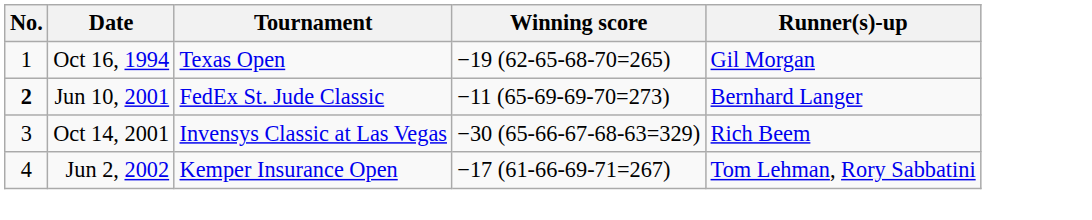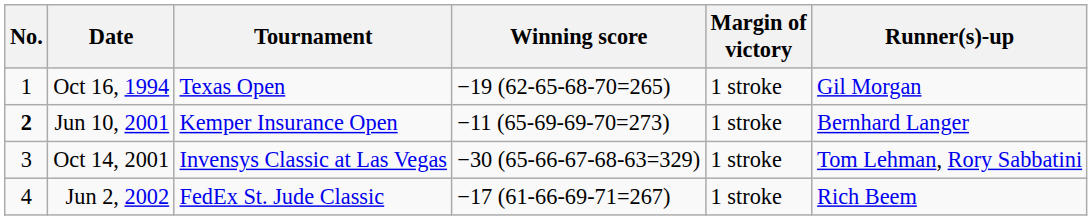 <table class="wikitable" style="font-size:95%;">
 <tr>
 <th>No.</th>
 <th>Date</th>
 <th>Tournament</th>
 <th>Winning score</th>
+<th>Margin of<br>victory</th>
 <th>Runner(s)-up</th>
 </tr>
 <tr>
 <td align=center>1</td>
 <td align=right>Oct 16, <a href='#'>1994</a></td>
 <td><a href='#'>Texas Open</a></td>
 <td>−19 (62-65-68-70=265)</td>
+<td>1 stroke</td>
 <td> <a href='#'>Gil Morgan</a></td>
 </tr>
 <tr>
 <td align=center><strong>2</strong></td>
 <td align=right>Jun 10, <a href='#'>2001</a></td>
-<td><a href='#'>FedEx St. Jude Classic</a></td>
+<td><a href='#'>Kemper Insurance Open</a></td>
 <td>−11 (65-69-69-70=273)</td>
+<td>1 stroke</td>
 <td> <a href='#'>Bernhard Langer</a></td>
 </tr>
 <tr>
 <td align=center>3</td>
 <td align=right>Oct 14, 2001</td>
 <td><a href='#'>Invensys Classic at Las Vegas</a></td>
 <td>−30 (65-66-67-68-63=329)</td>
-<td> <a href='#'>Rich Beem</a></td>
+<td>1 stroke</td>
+<td> <a href='#'>Tom Lehman</a>,  <a href='#'>Rory Sabbatini</a></td>
 </tr>
 <tr>
 <td align=center>4</td>
 <td align=right>Jun 2, <a href='#'>2002</a></td>
-<td><a href='#'>Kemper Insurance Open</a></td>
+<td><a href='#'>FedEx St. Jude Classic</a></td>
 <td>−17 (61-66-69-71=267)</td>
-<td> <a href='#'>Tom Lehman</a>,  <a href='#'>Rory Sabbatini</a></td>
+<td>1 stroke</td>
+<td> <a href='#'>Rich Beem</a></td>
 </tr>
 </table>
